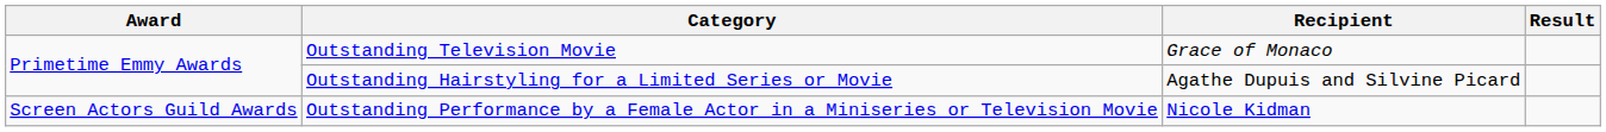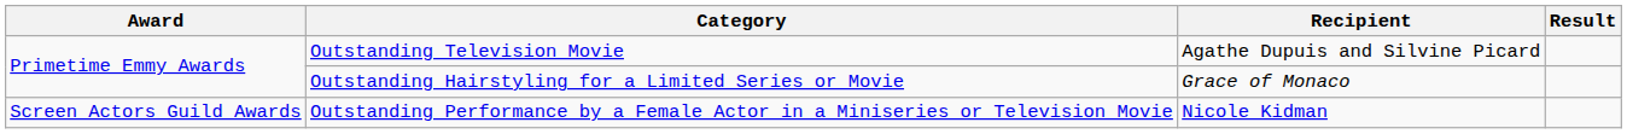 <table class="wikitable">
 <tr>
 <th scope="col">Award</th>
 <th scope="col">Category</th>
 <th scope="col">Recipient</th>
 <th scope="col">Result</th>
 </tr>
 <tr>
 <td rowspan="2"><a href='#'>Primetime Emmy Awards</a></td>
 <td><a href='#'>Outstanding Television Movie</a></td>
-<td><em>Grace of Monaco</em></td>
+<td>Agathe Dupuis and Silvine Picard</td>
 <td> <br></td>
 </tr>
 <tr>
 <td><a href='#'>Outstanding Hairstyling for a Limited Series or Movie</a></td>
-<td>Agathe Dupuis and Silvine Picard</td>
+<td><em>Grace of Monaco</em></td>
 <td></td>
 </tr>
 <tr>
 <td rowspan="1"><a href='#'>Screen Actors Guild Awards</a></td>
 <td><a href='#'>Outstanding Performance by a Female Actor in a Miniseries or Television Movie</a></td>
 <td><a href='#'>Nicole Kidman</a></td>
 <td></td>
 </tr>
 </table>
